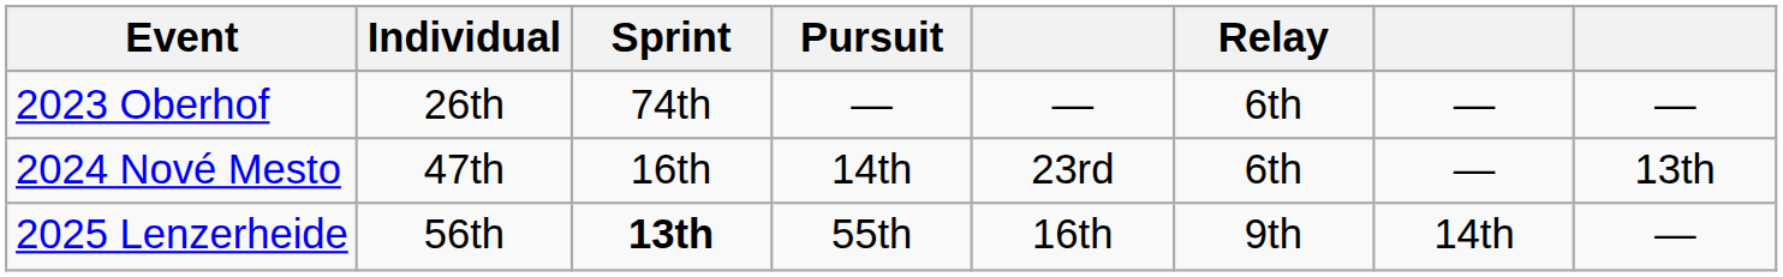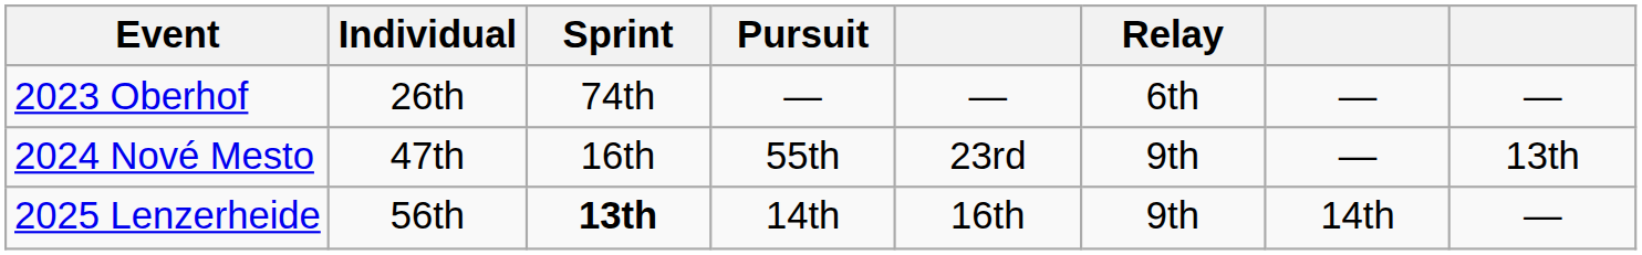 <table class="wikitable" style="text-align: center;">
 <tr>
 <th>Event</th>
 <th style="width:70px;">Individual</th>
 <th style="width:70px;">Sprint</th>
 <th style="width:70px;">Pursuit</th>
 <th style="width:70px;"></th>
 <th style="width:70px;">Relay</th>
 <th style="width:70px;"></th>
 <th style="width:70px;"></th>
 </tr>
 <tr>
 <td align=left> <a href='#'>2023 Oberhof</a></td>
 <td>26th</td>
 <td>74th</td>
 <td>—</td>
 <td>—</td>
 <td>6th</td>
 <td>—</td>
 <td>—</td>
 </tr>
 <tr>
 <td align=left> <a href='#'>2024 Nové Mesto</a></td>
 <td>47th</td>
 <td>16th</td>
-<td>14th</td>
+<td>55th</td>
 <td>23rd</td>
-<td>6th</td>
+<td>9th</td>
 <td>—</td>
 <td>13th</td>
 </tr>
 <tr>
 <td align=left> <a href='#'>2025 Lenzerheide</a></td>
 <td>56th</td>
 <td><strong>13th</strong></td>
-<td>55th</td>
+<td>14th</td>
 <td>16th</td>
 <td>9th</td>
 <td>14th</td>
 <td>—</td>
 </tr>
 </table>
